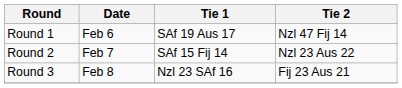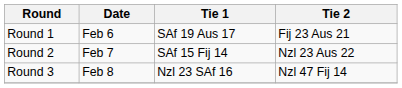 <table class="wikitable" style="font-size: 100%">
 <tr>
 <th width=90>Round</th>
 <th width=90>Date</th>
 <th width=150>Tie 1</th>
 <th width=150>Tie 2</th>
 </tr>
 <tr>
 <td>Round 1</td>
 <td>Feb 6</td>
 <td>SAf 19 Aus 17</td>
-<td>Nzl 47 Fij 14</td>
+<td>Fij 23 Aus 21</td>
 </tr>
 <tr>
 <td>Round 2</td>
 <td>Feb 7</td>
 <td>SAf 15 Fij 14</td>
 <td>Nzl 23 Aus 22</td>
 </tr>
 <tr>
 <td>Round 3</td>
 <td>Feb 8</td>
 <td>Nzl 23 SAf 16</td>
-<td>Fij 23 Aus 21</td>
+<td>Nzl 47 Fij 14</td>
 </tr>
 <tr>
 </tr>
 </table>
